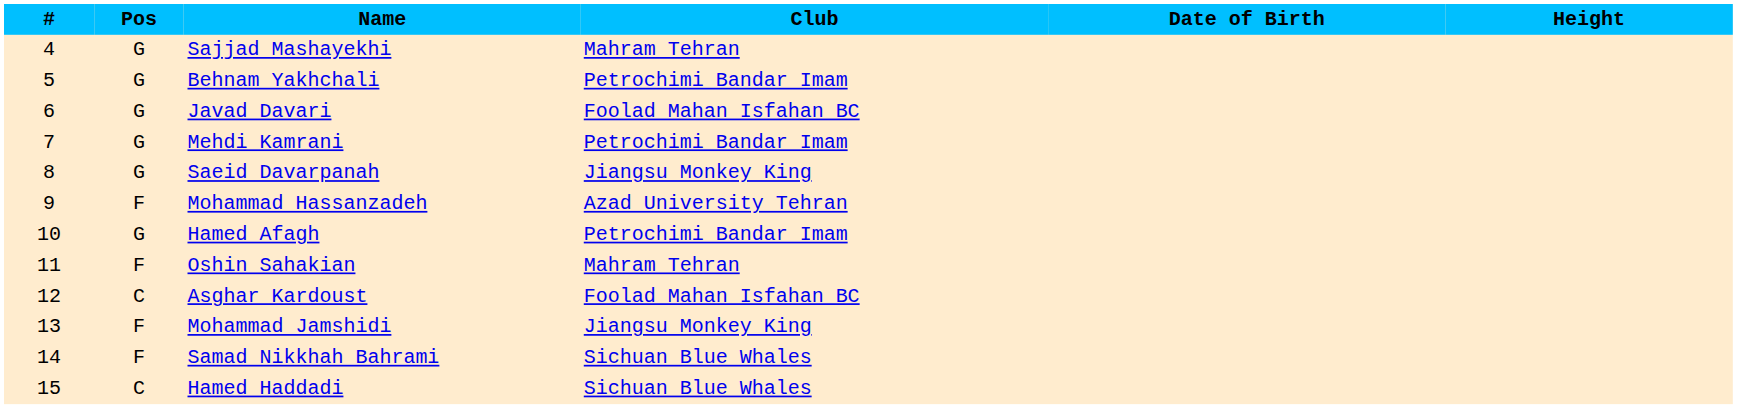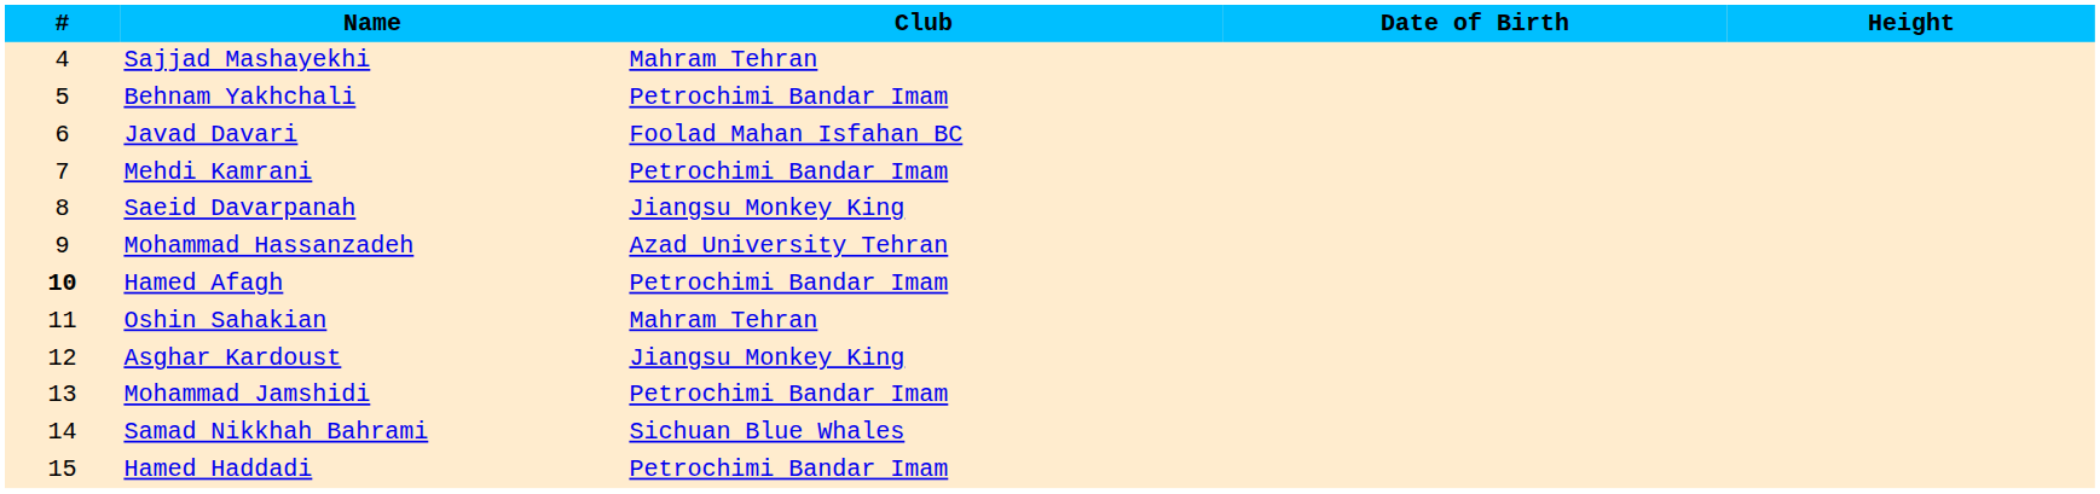 <table border=0 cellpadding=2 cellspacing=0  |- bgcolor=#FFECCE style="text-align:center; font-size:90%;" width=80%>
 <tr bgcolor=#00BFFF>
 <th width=5%>#</th>
-<th width=5%>Pos</th>
 <th width=22%>Name</th>
 <th width=26%>Club</th>
 <th width=22%>Date of Birth</th>
 <th width=16%>Height</th>
 </tr>
 <tr>
 <td>4</td>
-<td>G</td>
 <td align=left><a href='#'>Sajjad Mashayekhi</a></td>
 <td align=left> <a href='#'>Mahram Tehran</a></td>
 <td align=left></td>
 <td></td>
 </tr>
 <tr>
 <td>5</td>
-<td>G</td>
 <td align=left><a href='#'>Behnam Yakhchali</a></td>
 <td align=left> <a href='#'>Petrochimi Bandar Imam</a></td>
 <td align=left></td>
 <td></td>
 </tr>
 <tr>
 <td>6</td>
-<td>G</td>
 <td align=left><a href='#'>Javad Davari</a></td>
 <td align=left> <a href='#'>Foolad Mahan Isfahan BC</a></td>
 <td align=left></td>
 <td></td>
 </tr>
 <tr>
 <td>7</td>
-<td>G</td>
 <td align=left><a href='#'>Mehdi Kamrani</a></td>
 <td align=left> <a href='#'>Petrochimi Bandar Imam</a></td>
 <td align=left></td>
 <td></td>
 </tr>
 <tr>
 <td>8</td>
-<td>G</td>
 <td align=left><a href='#'>Saeid Davarpanah</a></td>
 <td align=left> <a href='#'>Jiangsu Monkey King</a></td>
 <td align=left></td>
 <td></td>
 </tr>
 <tr>
 <td>9</td>
-<td>F</td>
 <td align=left><a href='#'>Mohammad Hassanzadeh</a></td>
 <td align=left> <a href='#'>Azad University Tehran</a></td>
 <td align=left></td>
 <td></td>
 </tr>
 <tr>
-<td>10</td>
-<td>G</td>
+<td><strong>10</strong></td>
 <td align=left><a href='#'>Hamed Afagh</a></td>
 <td align=left> <a href='#'>Petrochimi Bandar Imam</a></td>
 <td align=left></td>
 <td></td>
 </tr>
 <tr>
 <td>11</td>
-<td>F</td>
 <td align=left><a href='#'>Oshin Sahakian</a></td>
 <td align=left> <a href='#'>Mahram Tehran</a></td>
 <td align=left></td>
 <td></td>
 </tr>
 <tr>
 <td>12</td>
-<td>C</td>
 <td align=left><a href='#'>Asghar Kardoust</a></td>
-<td align=left> <a href='#'>Foolad Mahan Isfahan BC</a></td>
+<td align=left> <a href='#'>Jiangsu Monkey King</a></td>
 <td align=left></td>
 <td></td>
 </tr>
 <tr>
 <td>13</td>
-<td>F</td>
 <td align=left><a href='#'>Mohammad Jamshidi</a></td>
-<td align=left> <a href='#'>Jiangsu Monkey King</a></td>
+<td align=left> <a href='#'>Petrochimi Bandar Imam</a></td>
 <td align=left></td>
 <td></td>
 </tr>
 <tr>
 <td>14</td>
-<td>F</td>
 <td align=left><a href='#'>Samad Nikkhah Bahrami</a></td>
 <td align=left> <a href='#'>Sichuan Blue Whales</a></td>
 <td align=left></td>
 <td></td>
 </tr>
 <tr>
 <td>15</td>
-<td>C</td>
 <td align=left><a href='#'>Hamed Haddadi</a></td>
-<td align=left> <a href='#'>Sichuan Blue Whales</a></td>
+<td align=left> <a href='#'>Petrochimi Bandar Imam</a></td>
 <td align=left></td>
 <td></td>
 </tr>
 </table>
